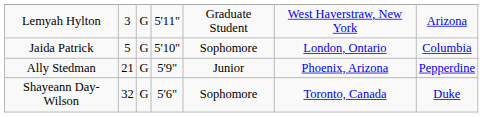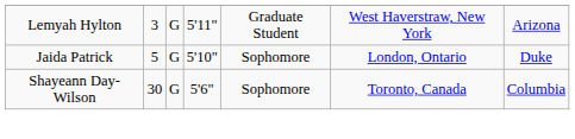 <table class="wikitable sortable" border="1" style="text-align: center;">
 <tr align=center>
 </tr>
 <tr>
 <td>Lemyah Hylton</td>
 <td>3</td>
 <td>G</td>
 <td>5'11"</td>
 <td>Graduate Student</td>
 <td><a href='#'>West Haverstraw, New York</a></td>
 <td><a href='#'>Arizona</a></td>
 </tr>
 <tr>
 <td>Jaida Patrick</td>
 <td>5</td>
 <td>G</td>
 <td>5'10"</td>
 <td>Sophomore</td>
 <td><a href='#'>London, Ontario</a></td>
-<td><a href='#'>Columbia</a></td>
-</tr>
-<tr>
-<td>Ally Stedman</td>
-<td>21</td>
-<td>G</td>
-<td>5'9"</td>
-<td>Junior</td>
-<td><a href='#'>Phoenix, Arizona</a></td>
-<td><a href='#'>Pepperdine</a></td>
+<td><a href='#'>Duke</a></td>
 </tr>
 <tr>
 <td>Shayeann Day-Wilson</td>
-<td>32</td>
+<td>30</td>
 <td>G</td>
 <td>5'6"</td>
 <td>Sophomore</td>
 <td><a href='#'>Toronto, Canada</a></td>
-<td><a href='#'>Duke</a></td>
+<td><a href='#'>Columbia</a></td>
 </tr>
 </table>
